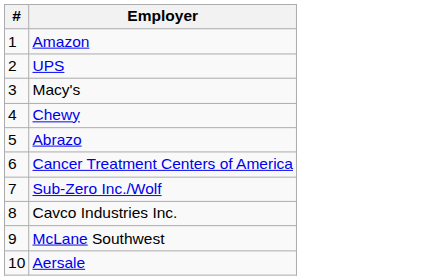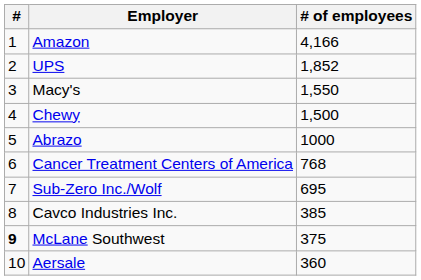 <table class="wikitable">
 <tr>
 <th>#</th>
 <th>Employer</th>
+<th># of employees</th>
 </tr>
 <tr>
 <td>1</td>
 <td><a href='#'>Amazon</a></td>
+<td>4,166</td>
 </tr>
 <tr>
 <td>2</td>
 <td><a href='#'>UPS</a></td>
+<td>1,852</td>
 </tr>
 <tr>
 <td>3</td>
 <td>Macy's</td>
+<td>1,550</td>
 </tr>
 <tr>
 <td>4</td>
 <td><a href='#'>Chewy</a></td>
+<td>1,500</td>
 </tr>
 <tr>
 <td>5</td>
 <td><a href='#'>Abrazo</a></td>
+<td>1000</td>
 </tr>
 <tr>
 <td>6</td>
 <td><a href='#'>Cancer Treatment Centers of America</a></td>
+<td>768</td>
 </tr>
 <tr>
 <td>7</td>
 <td><a href='#'>Sub-Zero Inc./Wolf</a></td>
+<td>695</td>
 </tr>
 <tr>
 <td>8</td>
 <td>Cavco Industries Inc.</td>
+<td>385</td>
 </tr>
 <tr>
-<td>9</td>
+<td><strong>9</strong></td>
 <td><a href='#'>McLane</a> Southwest</td>
+<td>375</td>
 </tr>
 <tr>
 <td>10</td>
 <td><a href='#'>Aersale</a></td>
+<td>360</td>
 </tr>
 </table>
